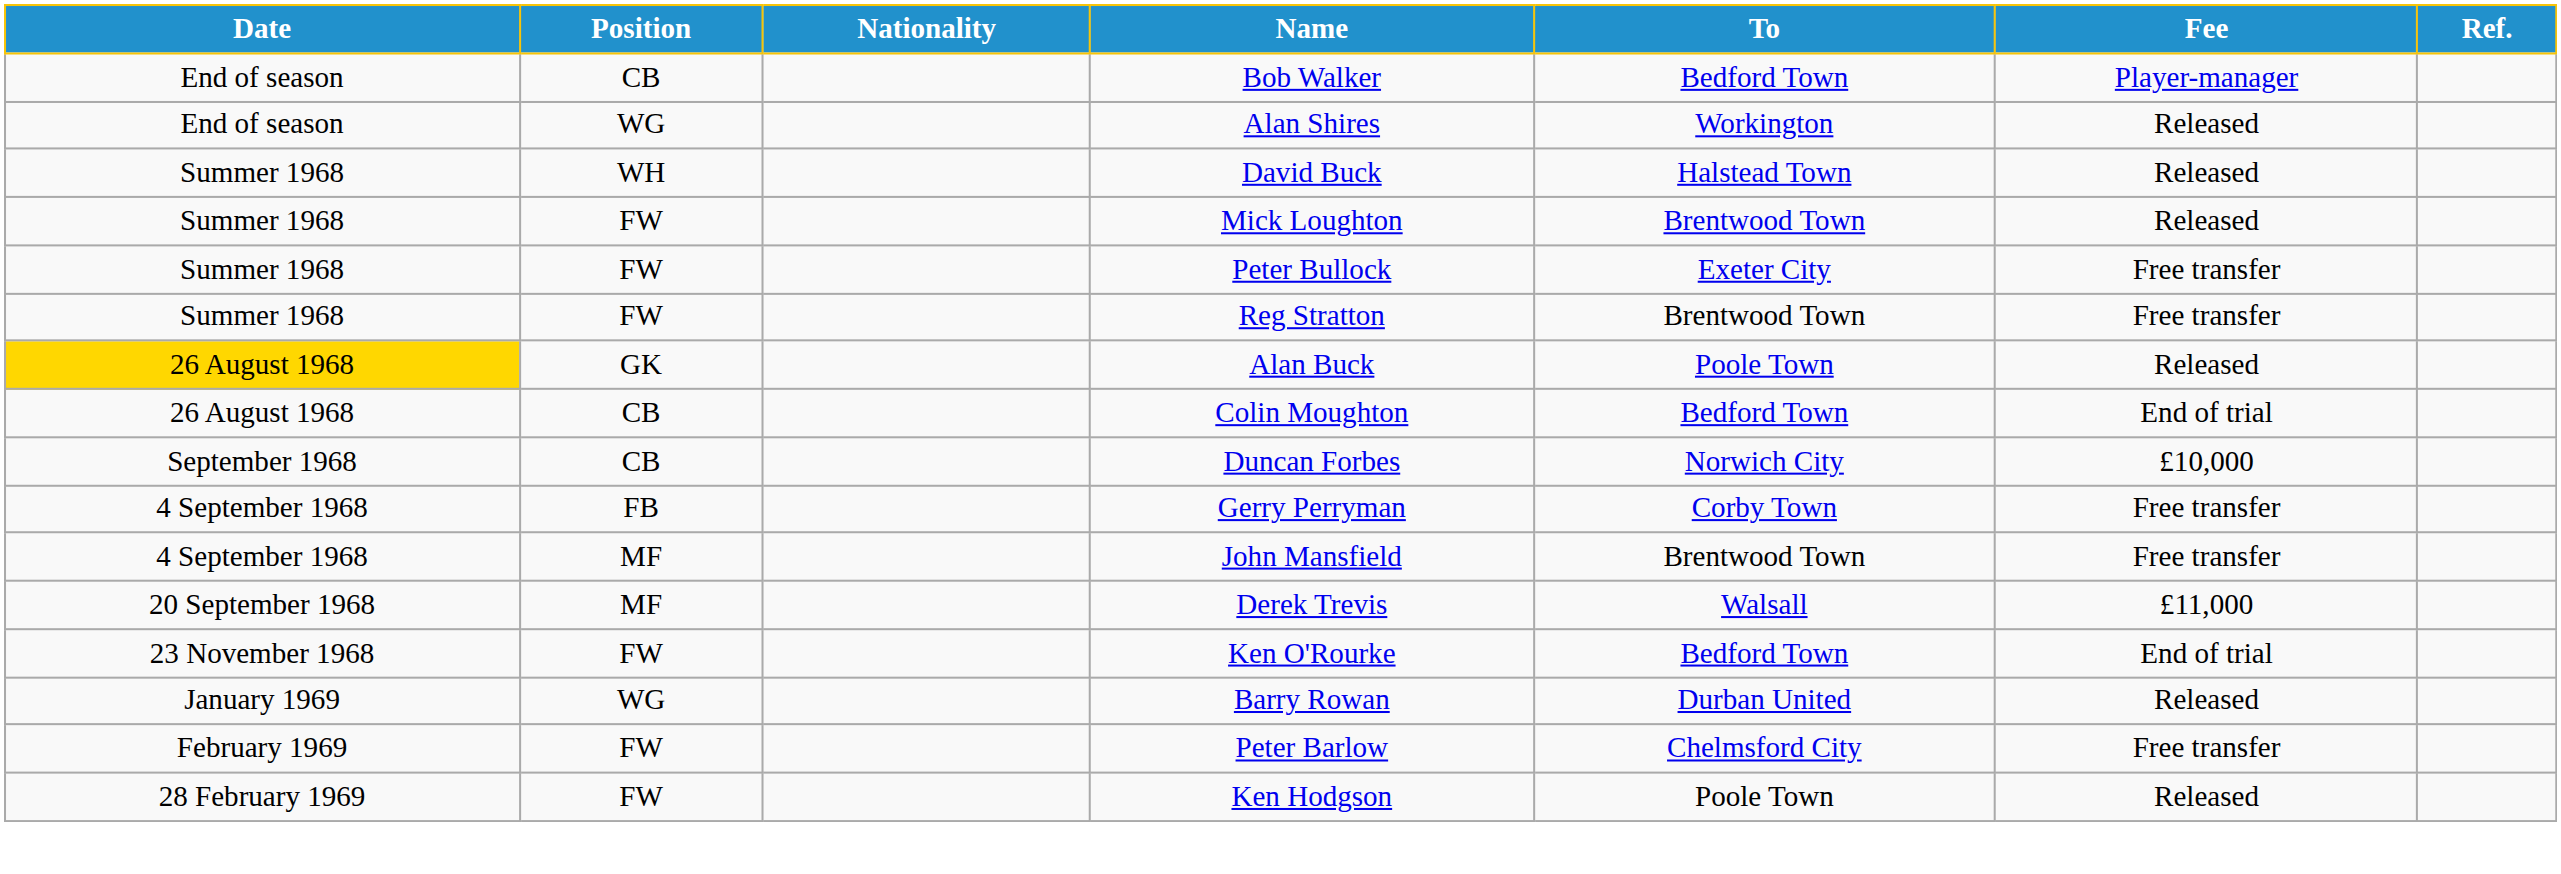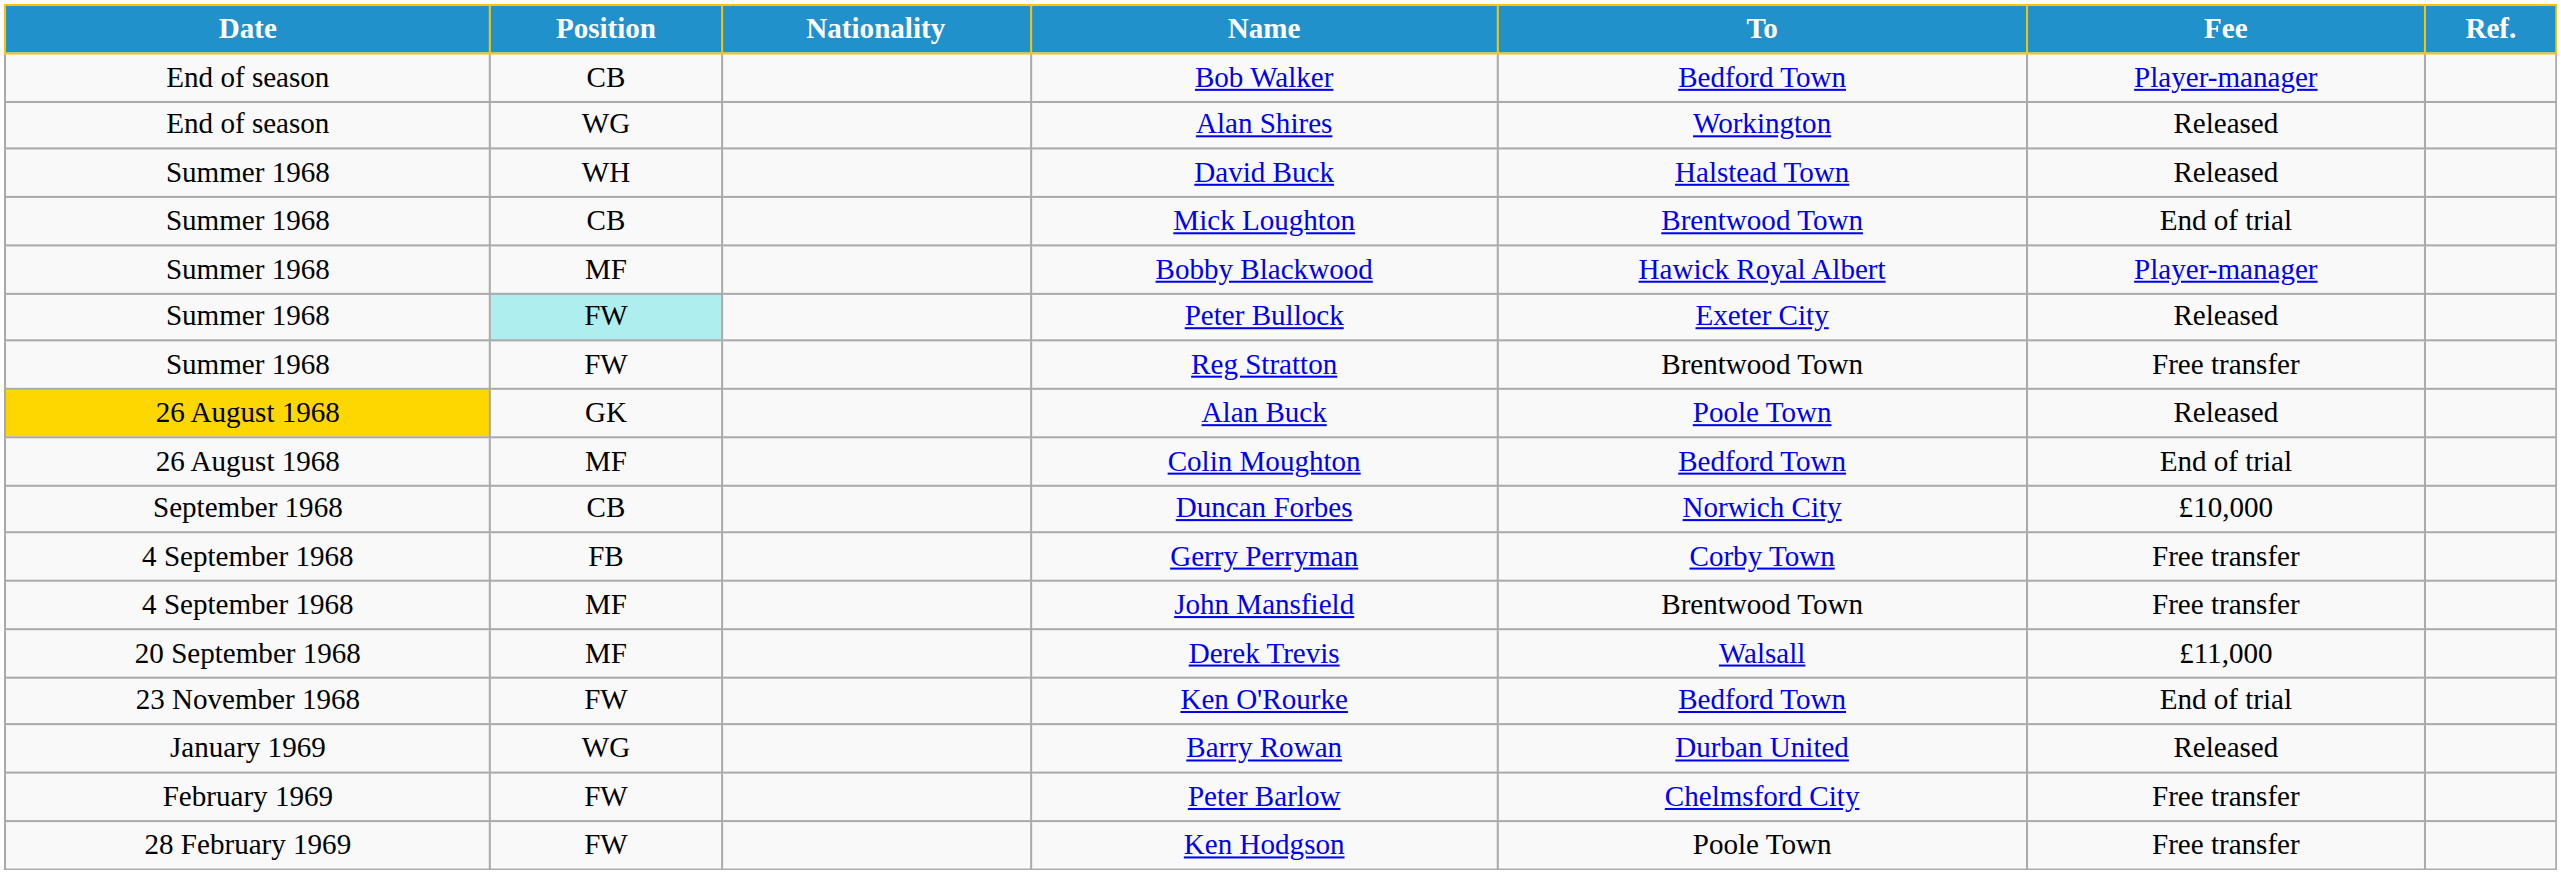 <table class="wikitable" style="text-align:center; font-size:90%; width:100%;">
 <tr>
 <th style="background:#2191CC; color:white; border:1px solid #F7C408; text-align:center;">Date</th>
 <th style="background:#2191CC; color:white; border:1px solid #F7C408; text-align:center;">Position</th>
 <th style="background:#2191CC; color:white; border:1px solid #F7C408; text-align:center;">Nationality</th>
 <th style="background:#2191CC; color:white; border:1px solid #F7C408; text-align:center;">Name</th>
 <th style="background:#2191CC; color:white; border:1px solid #F7C408; text-align:center;">To</th>
 <th style="background:#2191CC; color:white; border:1px solid #F7C408; text-align:center;">Fee</th>
 <th style="background:#2191CC; color:white; border:1px solid #F7C408; text-align:center;">Ref.</th>
 </tr>
 <tr>
 <td>End of season</td>
 <td>CB</td>
 <td></td>
 <td><a href='#'>Bob Walker</a></td>
 <td> <a href='#'>Bedford Town</a></td>
 <td><a href='#'>Player-manager</a></td>
 <td></td>
 </tr>
 <tr>
 <td>End of season</td>
 <td>WG</td>
 <td></td>
 <td><a href='#'>Alan Shires</a></td>
 <td> <a href='#'>Workington</a></td>
 <td>Released</td>
 <td></td>
 </tr>
 <tr>
 <td>Summer 1968</td>
 <td>WH</td>
 <td></td>
 <td><a href='#'>David Buck</a></td>
 <td> <a href='#'>Halstead Town</a></td>
 <td>Released</td>
 <td></td>
 </tr>
 <tr>
 <td>Summer 1968</td>
-<td>FW</td>
+<td>CB</td>
 <td></td>
 <td><a href='#'>Mick Loughton</a></td>
 <td> <a href='#'>Brentwood Town</a></td>
-<td>Released</td>
+<td>End of trial</td>
 <td></td>
 </tr>
 <tr>
 <td>Summer 1968</td>
-<td>FW</td>
+<td>MF</td>
+<td></td>
+<td><a href='#'>Bobby Blackwood</a></td>
+<td> <a href='#'>Hawick Royal Albert</a></td>
+<td><a href='#'>Player-manager</a></td>
+<td></td>
+</tr>
+<tr>
+<td>Summer 1968</td>
+<td style="background: paleturquoise;">FW</td>
 <td></td>
 <td><a href='#'>Peter Bullock</a></td>
 <td> <a href='#'>Exeter City</a></td>
-<td>Free transfer</td>
+<td>Released</td>
 <td></td>
 </tr>
 <tr>
 <td>Summer 1968</td>
 <td>FW</td>
 <td></td>
 <td><a href='#'>Reg Stratton</a></td>
 <td> Brentwood Town</td>
 <td>Free transfer</td>
 <td></td>
 </tr>
 <tr>
 <td style="background: gold;">26 August 1968</td>
 <td>GK</td>
 <td></td>
 <td><a href='#'>Alan Buck</a></td>
 <td> <a href='#'>Poole Town</a></td>
 <td>Released</td>
 <td></td>
 </tr>
 <tr>
 <td>26 August 1968</td>
-<td>CB</td>
+<td>MF</td>
 <td></td>
 <td><a href='#'>Colin Moughton</a></td>
 <td> <a href='#'>Bedford Town</a></td>
 <td>End of trial</td>
 <td></td>
 </tr>
 <tr>
 <td>September 1968</td>
 <td>CB</td>
 <td></td>
 <td><a href='#'>Duncan Forbes</a></td>
 <td> <a href='#'>Norwich City</a></td>
 <td>£10,000</td>
 <td></td>
 </tr>
 <tr>
 <td>4 September 1968</td>
 <td>FB</td>
 <td></td>
 <td><a href='#'>Gerry Perryman</a></td>
 <td> <a href='#'>Corby Town</a></td>
 <td>Free transfer</td>
 <td></td>
 </tr>
 <tr>
 <td>4 September 1968</td>
 <td>MF</td>
 <td></td>
 <td><a href='#'>John Mansfield</a></td>
 <td> Brentwood Town</td>
 <td>Free transfer</td>
 <td></td>
 </tr>
 <tr>
 <td>20 September 1968</td>
 <td>MF</td>
 <td></td>
 <td><a href='#'>Derek Trevis</a></td>
 <td> <a href='#'>Walsall</a></td>
 <td>£11,000</td>
 <td></td>
 </tr>
 <tr>
 <td>23 November 1968</td>
 <td>FW</td>
 <td></td>
 <td><a href='#'>Ken O'Rourke</a></td>
 <td> <a href='#'>Bedford Town</a></td>
 <td>End of trial</td>
 <td></td>
 </tr>
 <tr>
 <td>January 1969</td>
 <td>WG</td>
 <td></td>
 <td><a href='#'>Barry Rowan</a></td>
 <td> <a href='#'>Durban United</a></td>
 <td>Released</td>
 <td></td>
 </tr>
 <tr>
 <td>February 1969</td>
 <td>FW</td>
 <td></td>
 <td><a href='#'>Peter Barlow</a></td>
 <td> <a href='#'>Chelmsford City</a></td>
 <td>Free transfer</td>
 <td></td>
 </tr>
 <tr>
 <td>28 February 1969</td>
 <td>FW</td>
 <td></td>
 <td><a href='#'>Ken Hodgson</a></td>
 <td> Poole Town</td>
-<td>Released</td>
+<td>Free transfer</td>
 <td></td>
 </tr>
 </table>
